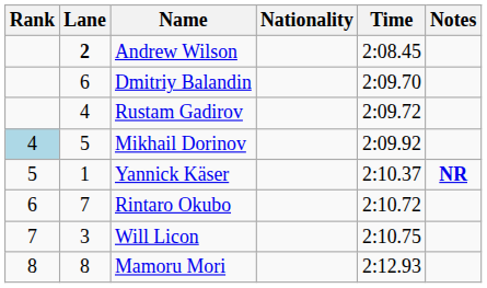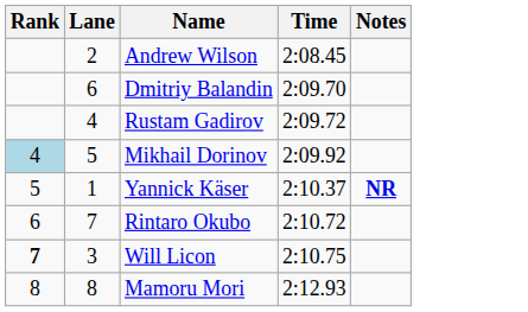 <table class="wikitable sortable" style="text-align:center">
 <tr>
 <th>Rank</th>
 <th>Lane</th>
 <th>Name</th>
-<th>Nationality</th>
 <th>Time</th>
 <th>Notes</th>
 </tr>
 <tr>
 <td></td>
-<td><strong>2</strong></td>
+<td>2</td>
 <td align="left"><a href='#'>Andrew Wilson</a></td>
-<td align="left"></td>
 <td>2:08.45</td>
 <td></td>
 </tr>
 <tr>
 <td></td>
 <td>6</td>
 <td align="left"><a href='#'>Dmitriy Balandin</a></td>
-<td align="left"></td>
 <td>2:09.70</td>
 <td></td>
 </tr>
 <tr>
 <td></td>
 <td>4</td>
 <td align="left"><a href='#'>Rustam Gadirov</a></td>
-<td align="left"></td>
 <td>2:09.72</td>
 <td></td>
 </tr>
 <tr>
 <td style="background: lightblue;">4</td>
 <td>5</td>
 <td align="left"><a href='#'>Mikhail Dorinov</a></td>
-<td align="left"></td>
 <td>2:09.92</td>
 <td></td>
 </tr>
 <tr>
 <td>5</td>
 <td>1</td>
 <td align="left"><a href='#'>Yannick Käser</a></td>
-<td align="left"></td>
 <td>2:10.37</td>
 <td><strong><a href='#'>NR</a></strong></td>
 </tr>
 <tr>
 <td>6</td>
 <td>7</td>
 <td align="left"><a href='#'>Rintaro Okubo</a></td>
-<td align="left"></td>
 <td>2:10.72</td>
 <td></td>
 </tr>
 <tr>
-<td>7</td>
+<td><strong>7</strong></td>
 <td>3</td>
 <td align="left"><a href='#'>Will Licon</a></td>
-<td align="left"></td>
 <td>2:10.75</td>
 <td></td>
 </tr>
 <tr>
 <td>8</td>
 <td>8</td>
 <td align="left"><a href='#'>Mamoru Mori</a></td>
-<td align="left"></td>
 <td>2:12.93</td>
 <td></td>
 </tr>
 </table>
